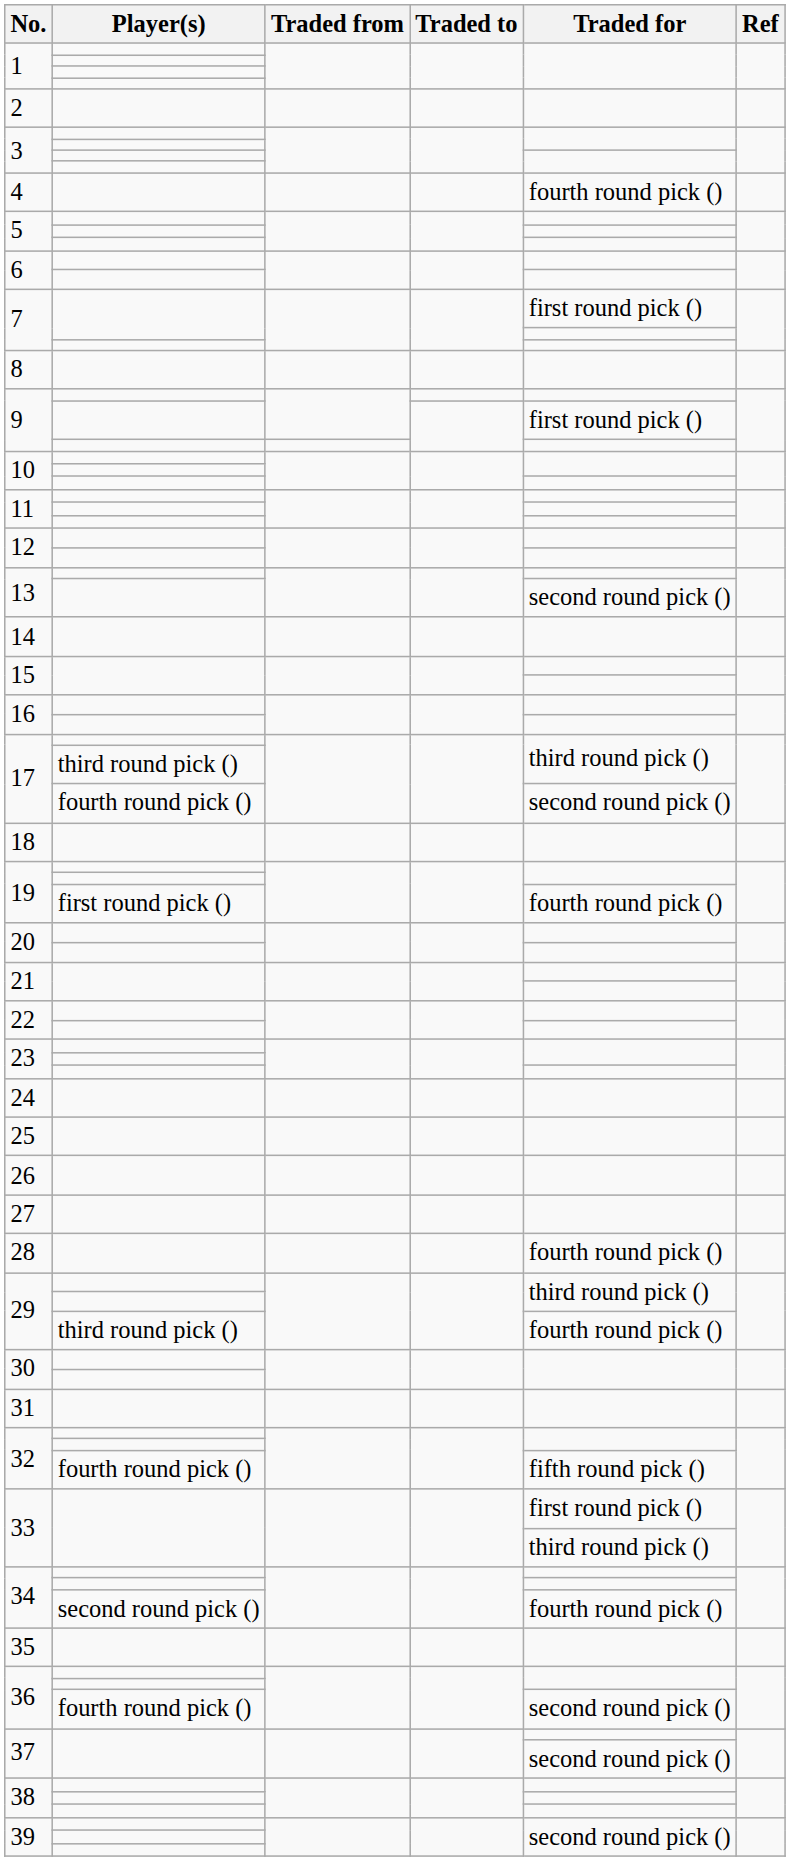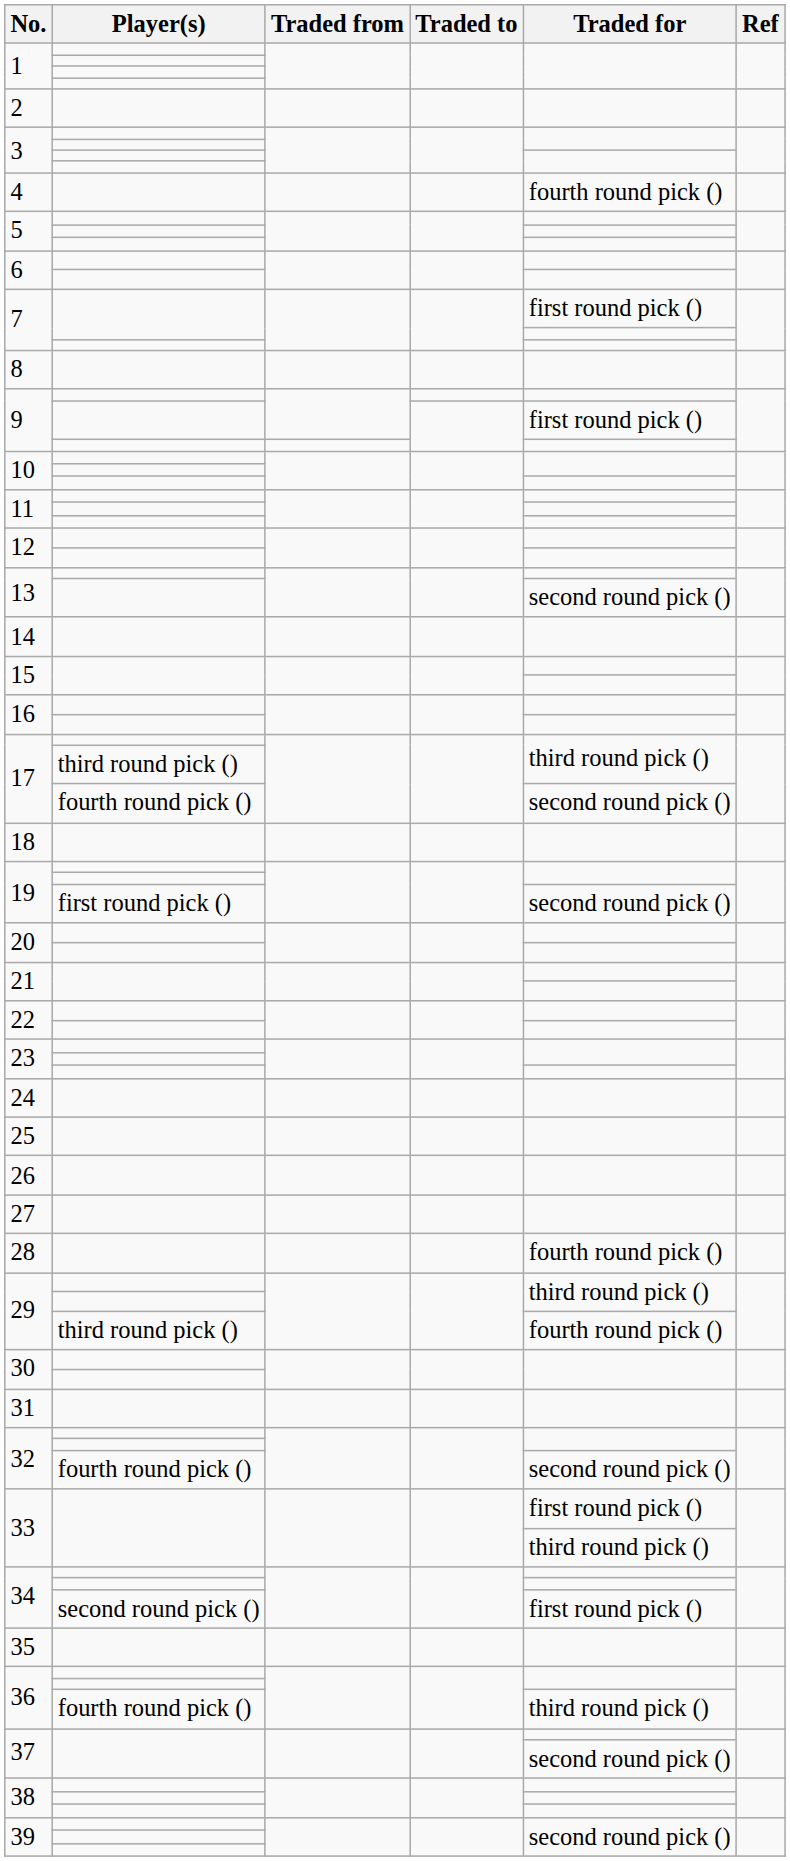 <table class="wikitable plainrowheaders sortable">
 <tr>
 <th>No.</th>
 <th>Player(s)</th>
 <th>Traded from</th>
 <th>Traded to</th>
 <th>Traded for</th>
 <th class="unsortable">Ref</th>
 </tr>
 <tr>
 <td rowspan=4>1</td>
 <td></td>
 <td rowspan=4></td>
 <td rowspan=4></td>
 <td rowspan=4></td>
 <td rowspan=4></td>
 </tr>
 <tr>
 <td></td>
 </tr>
 <tr>
 <td></td>
 </tr>
 <tr>
 <td></td>
 </tr>
 <tr>
 <td>2</td>
 <td></td>
 <td></td>
 <td></td>
 <td></td>
 <td></td>
 </tr>
 <tr>
 <td rowspan=4>3</td>
 <td></td>
 <td rowspan=4></td>
 <td rowspan=4></td>
 <td rowspan=2></td>
 <td rowspan=4></td>
 </tr>
 <tr>
 <td></td>
 </tr>
 <tr>
 <td></td>
 <td rowspan=2></td>
 </tr>
 <tr>
 <td></td>
 </tr>
 <tr>
 <td>4</td>
 <td></td>
 <td></td>
 <td></td>
 <td> fourth round pick ()</td>
 <td></td>
 </tr>
 <tr>
 <td rowspan=3>5</td>
 <td></td>
 <td rowspan=3></td>
 <td rowspan=3></td>
 <td></td>
 <td rowspan=3></td>
 </tr>
 <tr>
 <td></td>
 <td></td>
 </tr>
 <tr>
 <td></td>
 <td></td>
 </tr>
 <tr>
 <td rowspan=2>6</td>
 <td></td>
 <td rowspan=2></td>
 <td rowspan=2></td>
 <td></td>
 <td rowspan=2></td>
 </tr>
 <tr>
 <td></td>
 <td></td>
 </tr>
 <tr>
 <td rowspan=3>7</td>
 <td rowspan=2></td>
 <td rowspan=3></td>
 <td rowspan=3></td>
 <td> first round pick ()</td>
 <td rowspan=3></td>
 </tr>
 <tr>
 <td></td>
 </tr>
 <tr>
 <td></td>
 <td></td>
 </tr>
 <tr>
 <td>8</td>
 <td></td>
 <td></td>
 <td></td>
 <td></td>
 <td></td>
 </tr>
 <tr>
 <td rowspan=3>9</td>
 <td></td>
 <td rowspan=2></td>
 <td></td>
 <td></td>
 <td rowspan=3></td>
 </tr>
 <tr>
 <td></td>
 <td rowspan=2></td>
 <td> first round pick ()</td>
 </tr>
 <tr>
 <td></td>
 <td></td>
 <td></td>
 </tr>
 <tr>
 <td rowspan=3>10</td>
 <td></td>
 <td rowspan=3></td>
 <td rowspan=3></td>
 <td rowspan=2></td>
 <td rowspan=3></td>
 </tr>
 <tr>
 <td></td>
 </tr>
 <tr>
 <td></td>
 <td></td>
 </tr>
 <tr>
 <td rowspan=3>11</td>
 <td></td>
 <td rowspan=3></td>
 <td rowspan=3></td>
 <td></td>
 <td rowspan=3></td>
 </tr>
 <tr>
 <td></td>
 <td></td>
 </tr>
 <tr>
 <td></td>
 <td></td>
 </tr>
 <tr>
 <td rowspan=2>12</td>
 <td></td>
 <td rowspan=2></td>
 <td rowspan=2></td>
 <td></td>
 <td rowspan=2></td>
 </tr>
 <tr>
 <td></td>
 <td></td>
 </tr>
 <tr>
 <td rowspan=2>13</td>
 <td></td>
 <td rowspan=2></td>
 <td rowspan=2></td>
 <td></td>
 <td rowspan=2></td>
 </tr>
 <tr>
 <td></td>
 <td> second round pick ()</td>
 </tr>
 <tr>
 <td>14</td>
 <td></td>
 <td></td>
 <td></td>
 <td></td>
 <td></td>
 </tr>
 <tr>
 <td rowspan=2>15</td>
 <td rowspan=2></td>
 <td rowspan=2></td>
 <td rowspan=2></td>
 <td></td>
 <td rowspan=2></td>
 </tr>
 <tr>
 <td></td>
 </tr>
 <tr>
 <td rowspan=2>16</td>
 <td></td>
 <td rowspan=2></td>
 <td rowspan=2></td>
 <td></td>
 <td rowspan=2></td>
 </tr>
 <tr>
 <td></td>
 <td></td>
 </tr>
 <tr>
 <td rowspan=3>17</td>
 <td></td>
 <td rowspan=3></td>
 <td rowspan=3></td>
 <td rowspan=2> third round pick ()</td>
 <td rowspan=3></td>
 </tr>
 <tr>
 <td> third round pick ()</td>
 </tr>
 <tr>
 <td> fourth round pick ()</td>
 <td> second round pick ()</td>
 </tr>
 <tr>
 <td>18</td>
 <td></td>
 <td></td>
 <td></td>
 <td></td>
 <td></td>
 </tr>
 <tr>
 <td rowspan=3>19</td>
 <td></td>
 <td rowspan=3></td>
 <td rowspan=3></td>
 <td rowspan=2></td>
 <td rowspan=3></td>
 </tr>
 <tr>
 <td></td>
 </tr>
 <tr>
 <td> first round pick ()</td>
-<td> fourth round pick ()</td>
+<td> second round pick ()</td>
 </tr>
 <tr>
 <td rowspan=2>20</td>
 <td></td>
 <td rowspan=2></td>
 <td rowspan=2></td>
 <td></td>
 <td rowspan=2></td>
 </tr>
 <tr>
 <td></td>
 <td></td>
 </tr>
 <tr>
 <td rowspan=2>21</td>
 <td rowspan=2></td>
 <td rowspan=2></td>
 <td rowspan=2></td>
 <td></td>
 <td rowspan=2></td>
 </tr>
 <tr>
 <td></td>
 </tr>
 <tr>
 <td rowspan=2>22</td>
 <td></td>
 <td rowspan=2></td>
 <td rowspan=2></td>
 <td></td>
 <td rowspan=2></td>
 </tr>
 <tr>
 <td></td>
 <td></td>
 </tr>
 <tr>
 <td rowspan=3>23</td>
 <td></td>
 <td rowspan=3></td>
 <td rowspan=3></td>
 <td rowspan=2></td>
 <td rowspan=3></td>
 </tr>
 <tr>
 <td></td>
 </tr>
 <tr>
 <td></td>
 <td></td>
 </tr>
 <tr>
 <td>24</td>
 <td></td>
 <td></td>
 <td></td>
 <td></td>
 <td></td>
 </tr>
 <tr>
 <td>25</td>
 <td></td>
 <td></td>
 <td></td>
 <td></td>
 <td></td>
 </tr>
 <tr>
 <td>26</td>
 <td></td>
 <td></td>
 <td></td>
 <td></td>
 <td></td>
 </tr>
 <tr>
 <td>27</td>
 <td></td>
 <td></td>
 <td></td>
 <td></td>
 <td></td>
 </tr>
 <tr>
 <td>28</td>
 <td></td>
 <td></td>
 <td></td>
 <td> fourth round pick ()</td>
 <td></td>
 </tr>
 <tr>
 <td rowspan=3>29</td>
 <td></td>
 <td rowspan=3></td>
 <td rowspan=3></td>
 <td rowspan=2> third round pick ()</td>
 <td rowspan=3></td>
 </tr>
 <tr>
 <td></td>
 </tr>
 <tr>
 <td> third round pick ()</td>
 <td> fourth round pick ()</td>
 </tr>
 <tr>
 <td rowspan=2>30</td>
 <td></td>
 <td rowspan=2></td>
 <td rowspan=2></td>
 <td rowspan=2></td>
 <td rowspan=2></td>
 </tr>
 <tr>
 <td></td>
 </tr>
 <tr>
 <td>31</td>
 <td></td>
 <td></td>
 <td></td>
 <td></td>
 <td></td>
 </tr>
 <tr>
 <td rowspan=3>32</td>
 <td></td>
 <td rowspan=3></td>
 <td rowspan=3></td>
 <td rowspan=2></td>
 <td rowspan=3></td>
 </tr>
 <tr>
 <td></td>
 </tr>
 <tr>
 <td> fourth round pick ()</td>
-<td> fifth round pick ()</td>
+<td> second round pick ()</td>
 </tr>
 <tr>
 <td rowspan=2>33</td>
 <td rowspan=2></td>
 <td rowspan=2></td>
 <td rowspan=2></td>
 <td> first round pick ()</td>
 <td rowspan=2></td>
 </tr>
 <tr>
 <td> third round pick ()</td>
 </tr>
 <tr>
 <td rowspan=3>34</td>
 <td></td>
 <td rowspan=3></td>
 <td rowspan=3></td>
 <td></td>
 <td rowspan=3></td>
 </tr>
 <tr>
 <td></td>
 <td></td>
 </tr>
 <tr>
 <td> second round pick ()</td>
-<td> fourth round pick ()</td>
+<td> first round pick ()</td>
 </tr>
 <tr>
 <td>35</td>
 <td></td>
 <td></td>
 <td></td>
 <td></td>
 <td></td>
 </tr>
 <tr>
 <td rowspan=3>36</td>
 <td></td>
 <td rowspan=3></td>
 <td rowspan=3></td>
 <td rowspan=2></td>
 <td rowspan=3></td>
 </tr>
 <tr>
 <td></td>
 </tr>
 <tr>
 <td> fourth round pick ()</td>
-<td> second round pick ()</td>
+<td> third round pick ()</td>
 </tr>
 <tr>
 <td rowspan=2>37</td>
 <td rowspan=2></td>
 <td rowspan=2></td>
 <td rowspan=2></td>
 <td></td>
 <td rowspan=2></td>
 </tr>
 <tr>
 <td> second round pick ()</td>
 </tr>
 <tr>
 <td rowspan=3>38</td>
 <td></td>
 <td rowspan=3></td>
 <td rowspan=3></td>
 <td></td>
 <td rowspan=3></td>
 </tr>
 <tr>
 <td></td>
 <td></td>
 </tr>
 <tr>
 <td></td>
 <td></td>
 </tr>
 <tr>
 <td rowspan=3>39</td>
 <td></td>
 <td rowspan=3></td>
 <td rowspan=3></td>
 <td rowspan=3> second round pick ()</td>
 <td rowspan=3></td>
 </tr>
 <tr>
 <td></td>
 </tr>
 <tr>
 <td></td>
 </tr>
 </table>
